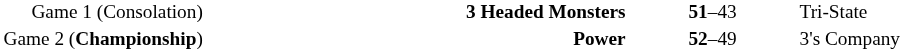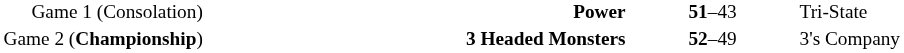 <table style="width:100%;" cellspacing="1">
 <tr>
 <th width=15%></th>
 <th width=25%></th>
 <th width=10%></th>
 <th width=25%></th>
 </tr>
 <tr style=font-size:90%>
 <td align=right>Game 1 (Consolation)</td>
-<td align=right><strong>3 Headed Monsters</strong></td>
+<td align=right><strong>Power</strong></td>
 <td align=center><strong>51</strong>–43</td>
 <td>Tri-State</td>
 <td></td>
 </tr>
 <tr style=font-size:90%>
 <td align=right>Game 2 (<strong>Championship</strong>)</td>
-<td align=right><strong>Power</strong></td>
+<td align=right><strong>3 Headed Monsters</strong></td>
 <td align=center><strong>52</strong>–49</td>
 <td>3's Company</td>
 <td></td>
 </tr>
 </table>
